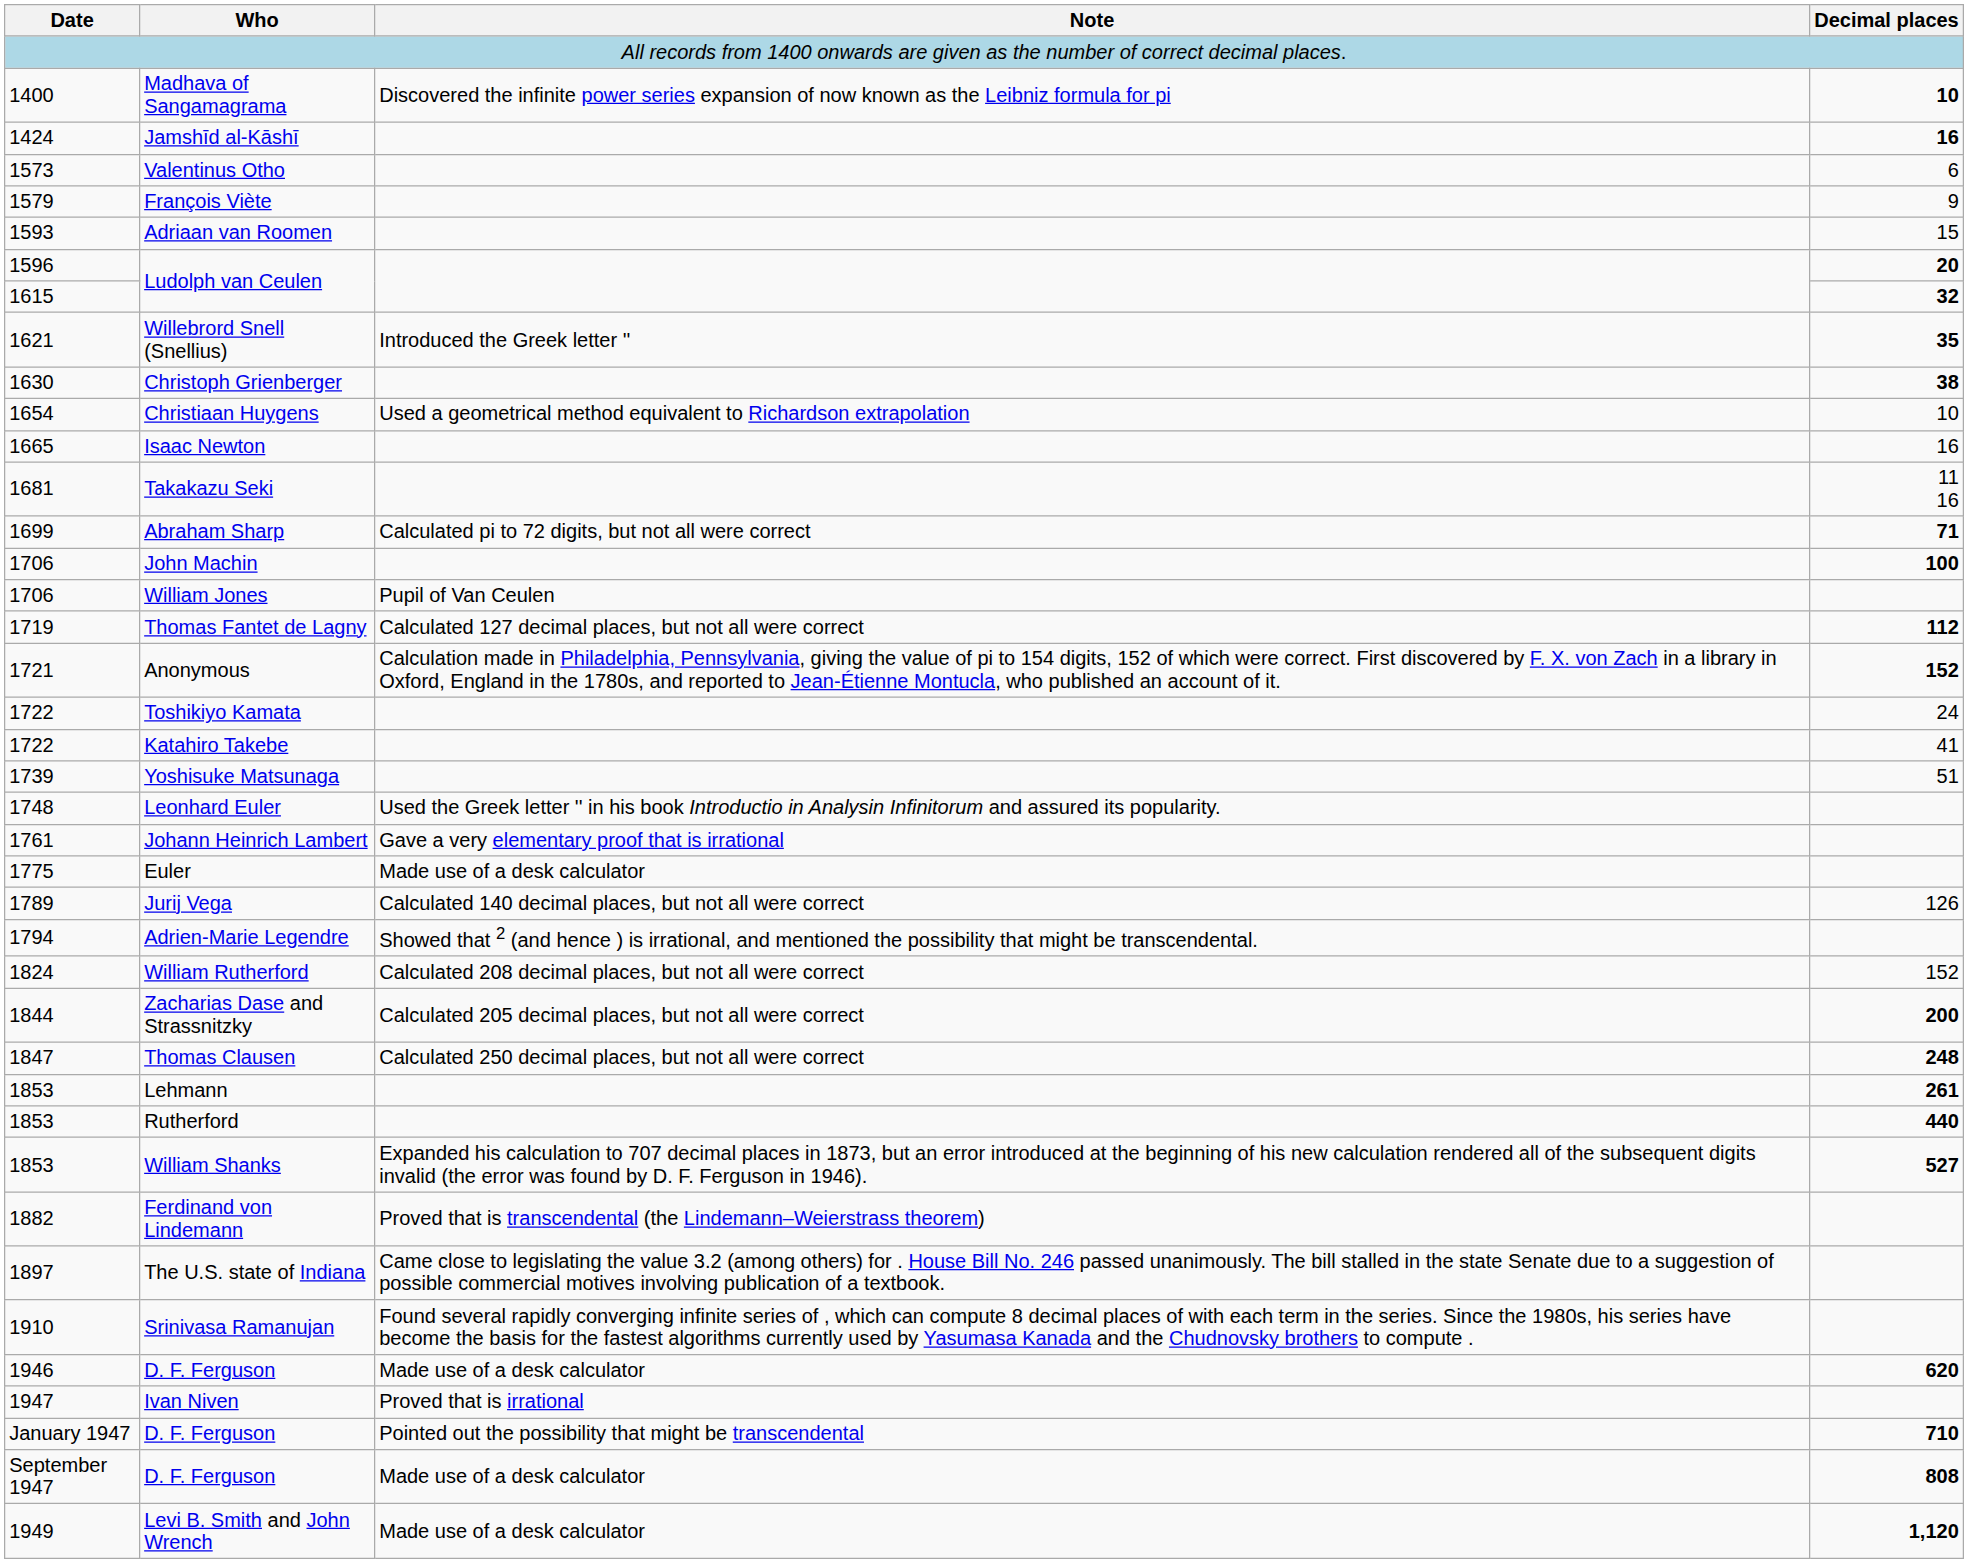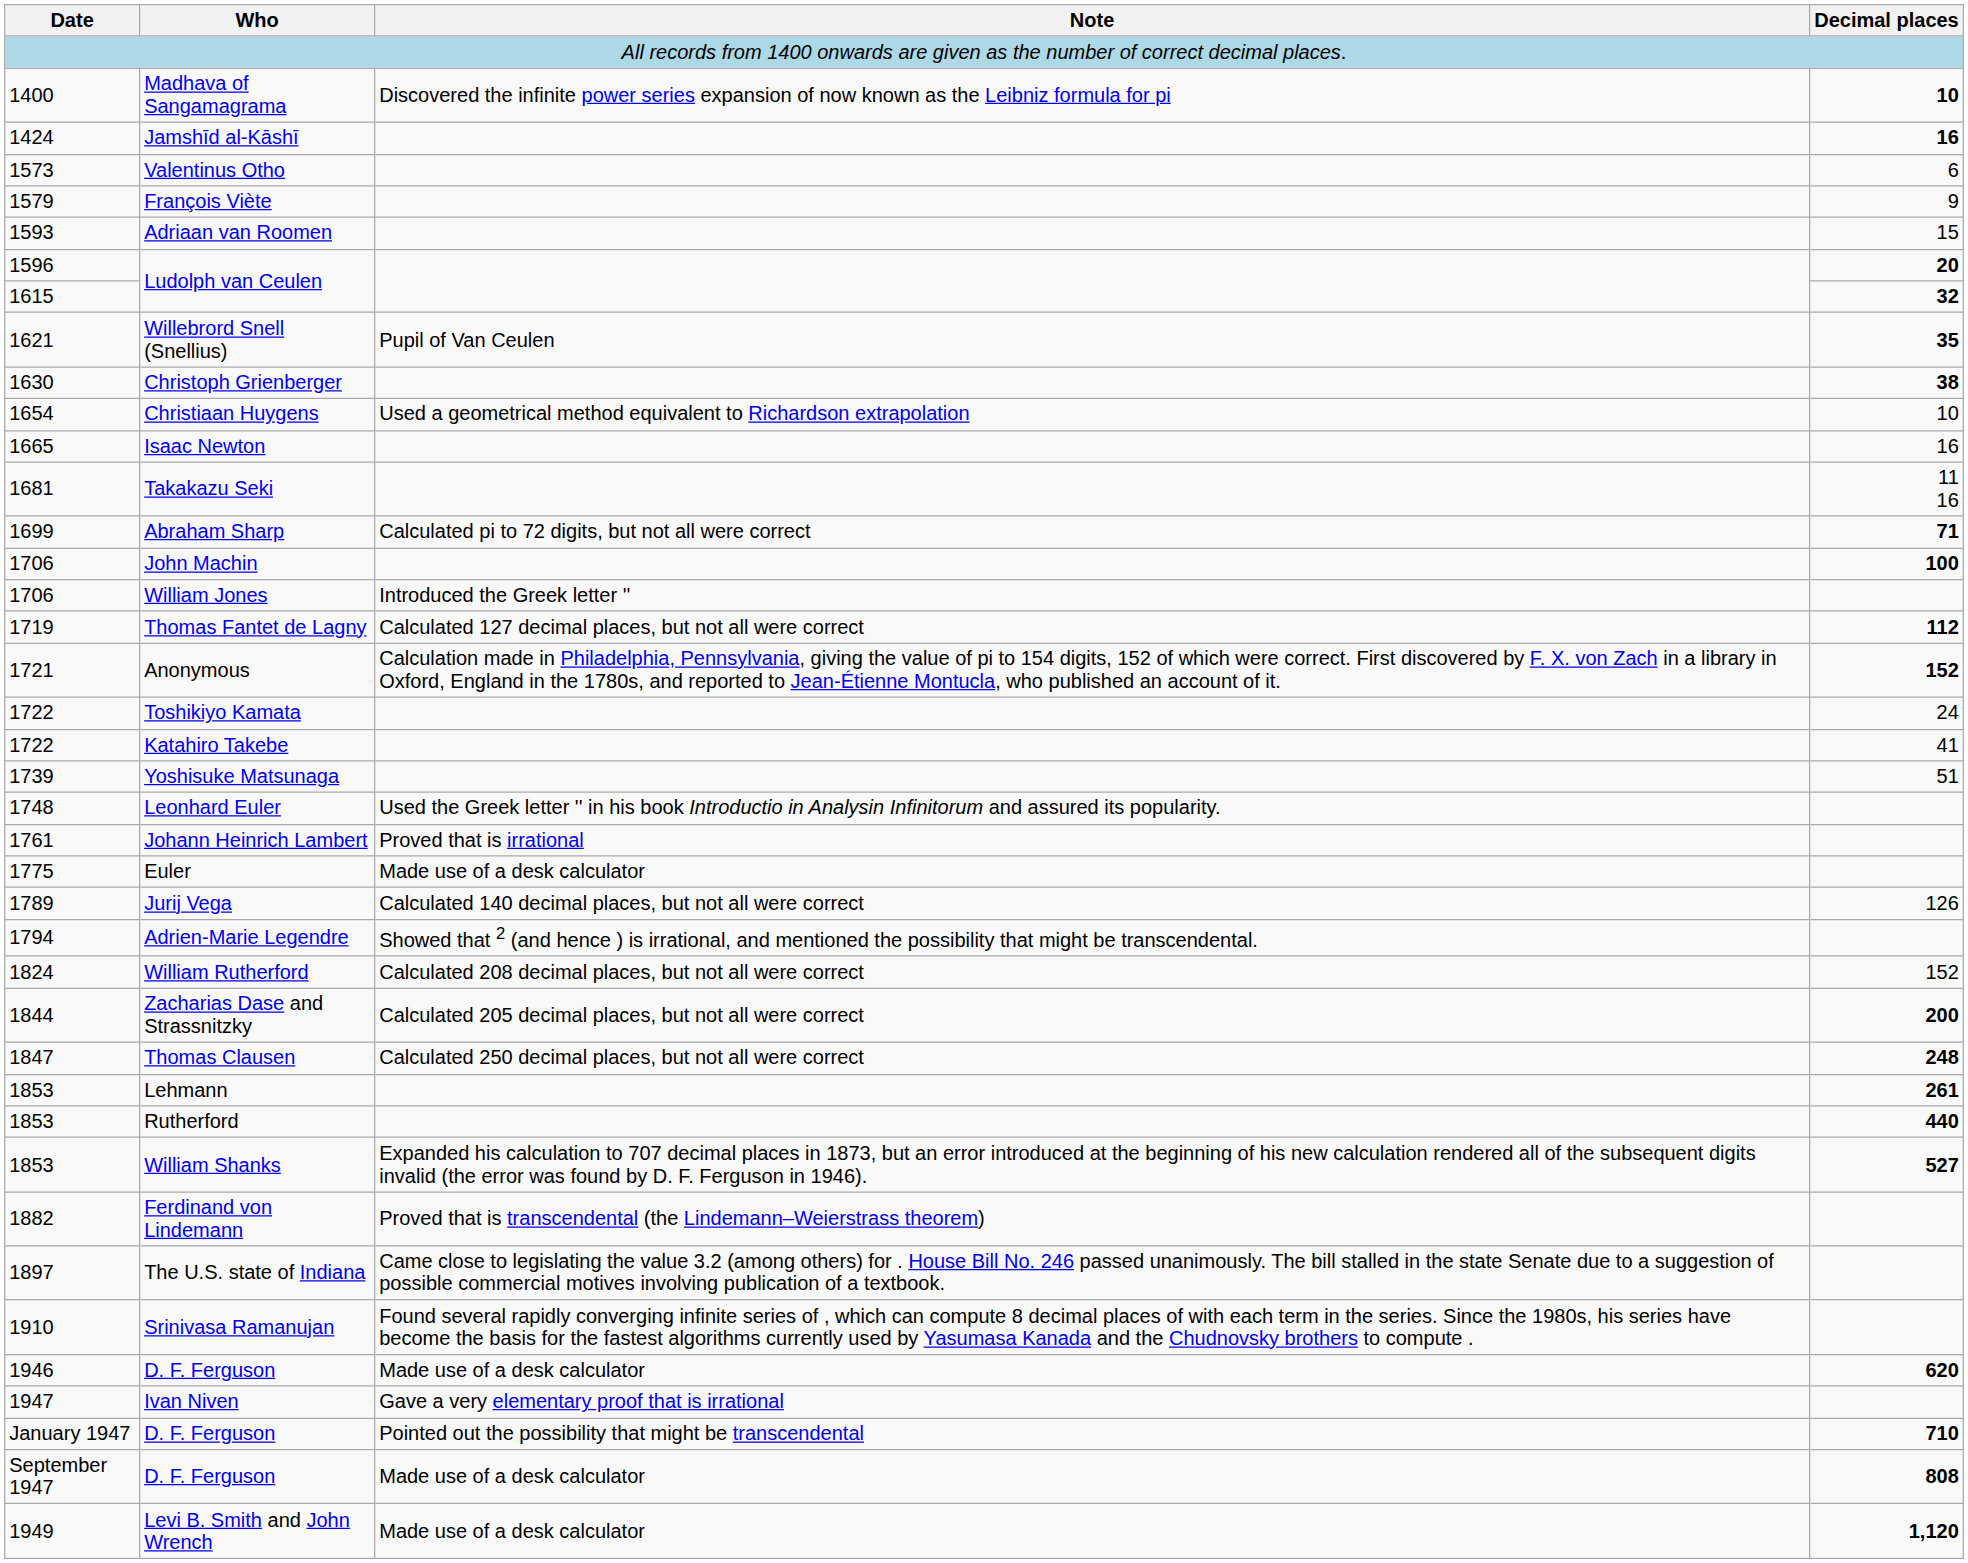 <table class="wikitable">
 <tr>
 <th align="left">Date</th>
 <th align="left">Who</th>
 <th align="left">Note</th>
 <th align="right">Decimal places<br></th>
 </tr>
 <tr>
 <td colspan="4" style="text-align:center;background:lightblue;"><em>All records from 1400 onwards are given as the number of correct decimal places</em>.</td>
 </tr>
 <tr>
 <td>1400</td>
 <td><a href='#'>Madhava of Sangamagrama</a></td>
 <td>Discovered the infinite <a href='#'>power series</a> expansion of  now known as the <a href='#'>Leibniz formula for pi</a></td>
 <td align="right"><strong>10</strong></td>
 </tr>
 <tr>
 <td>1424</td>
 <td><a href='#'>Jamshīd al-Kāshī</a></td>
 <td></td>
 <td align="right"><strong>16</strong></td>
 </tr>
 <tr>
 <td>1573</td>
 <td><a href='#'>Valentinus Otho</a></td>
 <td></td>
 <td align="right">6</td>
 </tr>
 <tr>
 <td>1579</td>
 <td><a href='#'>François Viète</a></td>
 <td></td>
 <td align="right">9</td>
 </tr>
 <tr>
 <td>1593</td>
 <td><a href='#'>Adriaan van Roomen</a></td>
 <td></td>
 <td align="right">15</td>
 </tr>
 <tr>
 <td>1596</td>
 <td rowspan="2"><a href='#'>Ludolph van Ceulen</a></td>
 <td rowspan="2"></td>
 <td align="right"><strong>20</strong></td>
 </tr>
 <tr>
 <td>1615</td>
 <td align="right"><strong>32</strong></td>
 </tr>
 <tr>
 <td>1621</td>
 <td><a href='#'>Willebrord Snell</a> (Snellius)</td>
-<td>Introduced the Greek letter '<a href='#'></a>'</td>
+<td>Pupil of Van Ceulen</td>
 <td align="right"><strong>35</strong></td>
 </tr>
 <tr>
 <td>1630</td>
 <td><a href='#'>Christoph Grienberger</a></td>
 <td></td>
 <td align="right"><strong>38</strong> </td>
 </tr>
 <tr>
 <td>1654</td>
 <td><a href='#'>Christiaan Huygens</a></td>
 <td>Used a geometrical method equivalent to <a href='#'>Richardson extrapolation</a></td>
 <td align="right">10</td>
 </tr>
 <tr>
 <td>1665</td>
 <td><a href='#'>Isaac Newton</a></td>
 <td></td>
 <td align="right">16</td>
 </tr>
 <tr>
 <td>1681</td>
 <td><a href='#'>Takakazu Seki</a></td>
 <td></td>
 <td align="right">11 <br>16</td>
 </tr>
 <tr>
 <td>1699</td>
 <td><a href='#'>Abraham Sharp</a></td>
 <td>Calculated pi to 72 digits, but not all were correct</td>
 <td align="right"><strong>71</strong></td>
 </tr>
 <tr>
 <td>1706</td>
 <td><a href='#'>John Machin</a></td>
 <td></td>
 <td align="right"><strong>100</strong></td>
 </tr>
 <tr>
 <td>1706</td>
 <td><a href='#'>William Jones</a></td>
-<td>Pupil of Van Ceulen</td>
+<td>Introduced the Greek letter '<a href='#'></a>'</td>
 <td></td>
 </tr>
 <tr>
 <td>1719</td>
 <td><a href='#'>Thomas Fantet de Lagny</a></td>
 <td>Calculated 127 decimal places, but not all were correct</td>
 <td align="right"><strong>112</strong></td>
 </tr>
 <tr>
 <td>1721</td>
 <td>Anonymous</td>
 <td>Calculation made in <a href='#'>Philadelphia, Pennsylvania</a>, giving the value of pi to 154 digits, 152 of which were correct. First discovered by <a href='#'>F. X. von Zach</a> in a library in Oxford, England in the 1780s, and reported to <a href='#'>Jean-Étienne Montucla</a>, who published an account of it.</td>
 <td align="right"><strong>152</strong></td>
 </tr>
 <tr>
 <td>1722</td>
 <td><a href='#'>Toshikiyo Kamata</a></td>
 <td></td>
 <td align="right">24</td>
 </tr>
 <tr>
 <td>1722</td>
 <td><a href='#'>Katahiro Takebe</a></td>
 <td></td>
 <td align="right">41</td>
 </tr>
 <tr>
 <td>1739</td>
 <td><a href='#'>Yoshisuke Matsunaga</a></td>
 <td></td>
 <td align="right">51</td>
 </tr>
 <tr>
 <td>1748</td>
 <td><a href='#'>Leonhard Euler</a></td>
 <td>Used the Greek letter '' in his book <em>Introductio in Analysin Infinitorum</em> and assured its popularity.</td>
 <td></td>
 </tr>
 <tr>
 <td>1761</td>
 <td><a href='#'>Johann Heinrich Lambert</a></td>
-<td>Gave a very <a href='#'>elementary proof that  is irrational</a></td>
+<td>Proved that  is <a href='#'>irrational</a></td>
 <td></td>
 </tr>
 <tr>
 <td>1775</td>
 <td>Euler</td>
 <td>Made use of a desk calculator</td>
 <td></td>
 </tr>
 <tr>
 <td>1789</td>
 <td><a href='#'>Jurij Vega</a></td>
 <td>Calculated 140 decimal places, but not all were correct</td>
 <td align="right">126</td>
 </tr>
 <tr>
 <td>1794</td>
 <td><a href='#'>Adrien-Marie Legendre</a></td>
 <td>Showed that <sup>2</sup> (and hence ) is irrational, and mentioned the possibility that  might be transcendental.</td>
 <td></td>
 </tr>
 <tr>
 <td>1824</td>
 <td><a href='#'>William Rutherford</a></td>
 <td>Calculated 208 decimal places, but not all were correct</td>
 <td align="right">152</td>
 </tr>
 <tr>
 <td>1844</td>
 <td><a href='#'>Zacharias Dase</a> and Strassnitzky</td>
 <td>Calculated 205 decimal places, but not all were correct</td>
 <td align="right"><strong>200</strong></td>
 </tr>
 <tr>
 <td>1847</td>
 <td><a href='#'>Thomas Clausen</a></td>
 <td>Calculated 250 decimal places, but not all were correct</td>
 <td align="right"><strong>248</strong></td>
 </tr>
 <tr>
 <td>1853</td>
 <td>Lehmann</td>
 <td></td>
 <td align="right"><strong>261</strong></td>
 </tr>
 <tr>
 <td>1853</td>
 <td>Rutherford</td>
 <td></td>
 <td align="right"><strong>440</strong></td>
 </tr>
 <tr>
 <td>1853</td>
 <td><a href='#'>William Shanks</a></td>
 <td>Expanded his calculation to 707 decimal places in 1873, but an error introduced at the beginning of his new calculation rendered all of the subsequent digits invalid (the error was found by D. F. Ferguson in 1946).</td>
 <td align="right"><strong>527</strong></td>
 </tr>
 <tr>
 <td>1882</td>
 <td><a href='#'>Ferdinand von Lindemann</a></td>
 <td>Proved that  is <a href='#'>transcendental</a> (the <a href='#'>Lindemann–Weierstrass theorem</a>)</td>
 <td></td>
 </tr>
 <tr>
 <td>1897</td>
 <td>The U.S. state of <a href='#'>Indiana</a></td>
 <td>Came close to legislating the value 3.2 (among others) for . <a href='#'>House Bill No. 246</a> passed unanimously. The bill stalled in the state Senate due to a suggestion of possible commercial motives involving publication of a textbook.</td>
 <td align="right"></td>
 </tr>
 <tr>
 <td>1910</td>
 <td><a href='#'>Srinivasa Ramanujan</a></td>
 <td>Found several rapidly converging infinite series of , which can compute 8 decimal places of  with each term in the series. Since the 1980s, his series have become the basis for the fastest algorithms currently used by <a href='#'>Yasumasa Kanada</a> and the <a href='#'>Chudnovsky brothers</a> to compute .</td>
 <td></td>
 </tr>
 <tr>
 <td>1946</td>
 <td><a href='#'>D. F. Ferguson</a></td>
 <td>Made use of a desk calculator</td>
 <td align="right"><strong>620</strong></td>
 </tr>
 <tr>
 <td>1947</td>
 <td><a href='#'>Ivan Niven</a></td>
-<td>Proved that  is <a href='#'>irrational</a></td>
+<td>Gave a very <a href='#'>elementary proof that  is irrational</a></td>
 <td></td>
 </tr>
 <tr>
 <td>January 1947</td>
 <td><a href='#'>D. F. Ferguson</a></td>
 <td>Pointed out the possibility that  might be <a href='#'>transcendental</a></td>
 <td align="right"><strong>710</strong></td>
 </tr>
 <tr>
 <td>September 1947</td>
 <td><a href='#'>D. F. Ferguson</a></td>
 <td>Made use of a desk calculator</td>
 <td align="right"><strong>808</strong></td>
 </tr>
 <tr>
 <td>1949</td>
 <td><a href='#'>Levi B. Smith</a> and <a href='#'>John Wrench</a></td>
 <td>Made use of a desk calculator</td>
 <td align="right"><strong>1,120</strong></td>
 </tr>
 </table>
